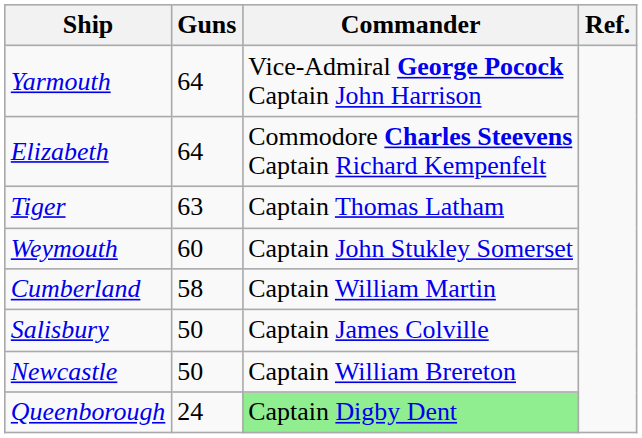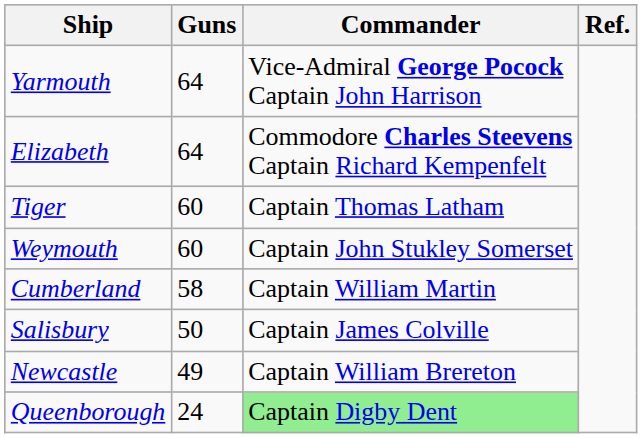 <table class="wikitable">
 <tr>
 <th>Ship</th>
 <th>Guns</th>
 <th>Commander</th>
 <th>Ref.</th>
 </tr>
 <tr>
 <td><a href='#'><em>Yarmouth</em></a></td>
 <td>64</td>
 <td>Vice-Admiral <strong><a href='#'>George Pocock</a></strong><br>Captain <a href='#'>John Harrison</a></td>
 <td rowspan=8></td>
 </tr>
 <tr>
 <td><a href='#'><em>Elizabeth</em></a></td>
 <td>64</td>
 <td>Commodore <strong><a href='#'>Charles Steevens</a></strong><br>Captain <a href='#'>Richard Kempenfelt</a></td>
 </tr>
 <tr>
 <td><a href='#'><em>Tiger</em></a></td>
-<td>63</td>
+<td>60</td>
 <td>Captain <a href='#'>Thomas Latham</a></td>
 </tr>
 <tr>
 <td><a href='#'><em>Weymouth</em></a></td>
 <td>60</td>
 <td>Captain <a href='#'>John Stukley Somerset</a></td>
 </tr>
 <tr>
 <td><a href='#'><em>Cumberland</em></a></td>
 <td>58</td>
 <td>Captain <a href='#'>William Martin</a></td>
 </tr>
 <tr>
 <td><a href='#'><em>Salisbury</em></a></td>
 <td>50</td>
 <td>Captain <a href='#'>James Colville</a></td>
 </tr>
 <tr>
 <td><a href='#'><em>Newcastle</em></a></td>
-<td>50</td>
+<td>49</td>
 <td>Captain <a href='#'>William Brereton</a></td>
 </tr>
 <tr>
 <td><a href='#'><em>Queenborough</em></a></td>
 <td>24</td>
 <td style="background: lightgreen;">Captain <a href='#'>Digby Dent</a></td>
 </tr>
 </table>
